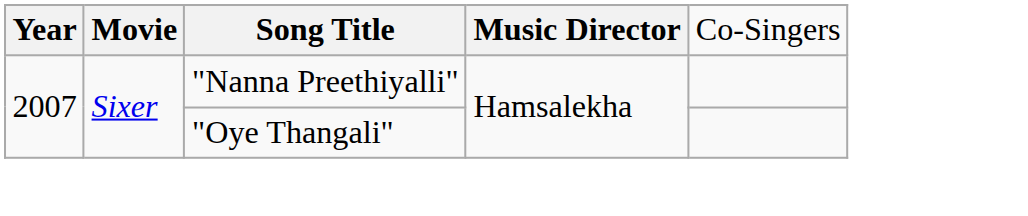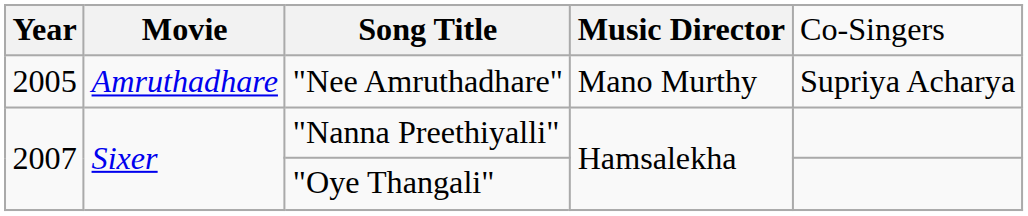 <table class="wikitable sortable static-row-numbers">
 <tr>
 <th>Year</th>
 <th>Movie</th>
 <th>Song Title</th>
 <th>Music Director</th>
 <td>Co-Singers</td>
+</tr>
+<tr>
+<td>2005</td>
+<td><em><a href='#'>Amruthadhare</a></em></td>
+<td>"Nee Amruthadhare"</td>
+<td>Mano Murthy</td>
+<td>Supriya Acharya</td>
 </tr>
 <tr>
 <td rowspan="2">2007</td>
 <td rowspan="2"><em><a href='#'>Sixer</a></em></td>
 <td>"Nanna Preethiyalli"</td>
 <td rowspan="2">Hamsalekha</td>
 <td></td>
 </tr>
 <tr>
 <td>"Oye Thangali"</td>
 <td></td>
 </tr>
 </table>
